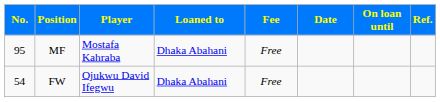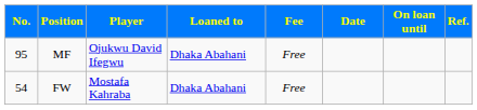 <table class="wikitable plainrowheaders sortable" style="text-align:center; ">
 <tr>
 <th style="background:#007AFC; color:#FBFD00; width:50px;">No.</th>
 <th style="background:#007AFC; color:#FBFD00; width:50px;">Position</th>
 <th style="background:#007AFC; color:#FBFD00; width:150px;">Player</th>
 <th style="background:#007AFC; color:#FBFD00; width:200px;">Loaned to</th>
 <th style="background:#007AFC; color:#FBFD00; width:110px;">Fee</th>
 <th style="background:#007AFC; color:#FBFD00; width:120px;">Date</th>
 <th style="background:#007AFC; color:#FBFD00; width:120px;">On loan until</th>
 <th style="background:#007AFC; color:#FBFD00; width:25px;">Ref.</th>
 </tr>
 <tr>
 <td>95</td>
 <td>MF</td>
-<td align="left"> <a href='#'>Mostafa Kahraba</a></td>
+<td align="left"> <a href='#'>Ojukwu David Ifegwu</a></td>
 <td align="left"><a href='#'>Dhaka Abahani</a></td>
 <td><em>Free</em></td>
 <td></td>
 <td></td>
 <td></td>
 </tr>
 <tr>
 <td>54</td>
 <td>FW</td>
-<td align="left"> <a href='#'>Ojukwu David Ifegwu</a></td>
+<td align="left"> <a href='#'>Mostafa Kahraba</a></td>
 <td align="left"><a href='#'>Dhaka Abahani</a></td>
 <td><em>Free</em></td>
 <td></td>
 <td></td>
 <td></td>
 </tr>
 </table>
